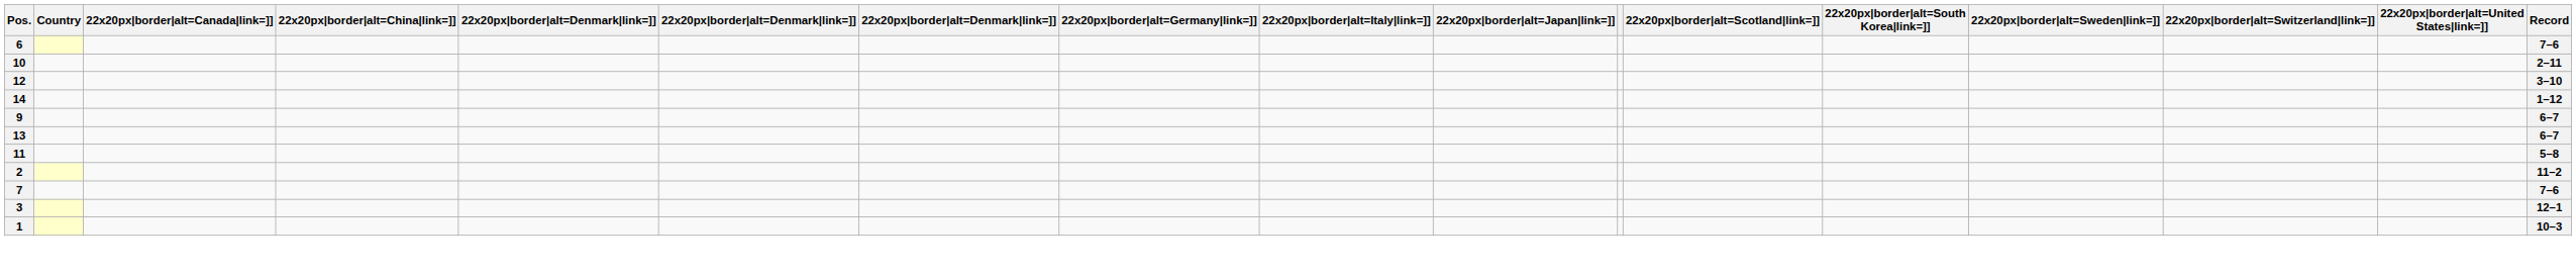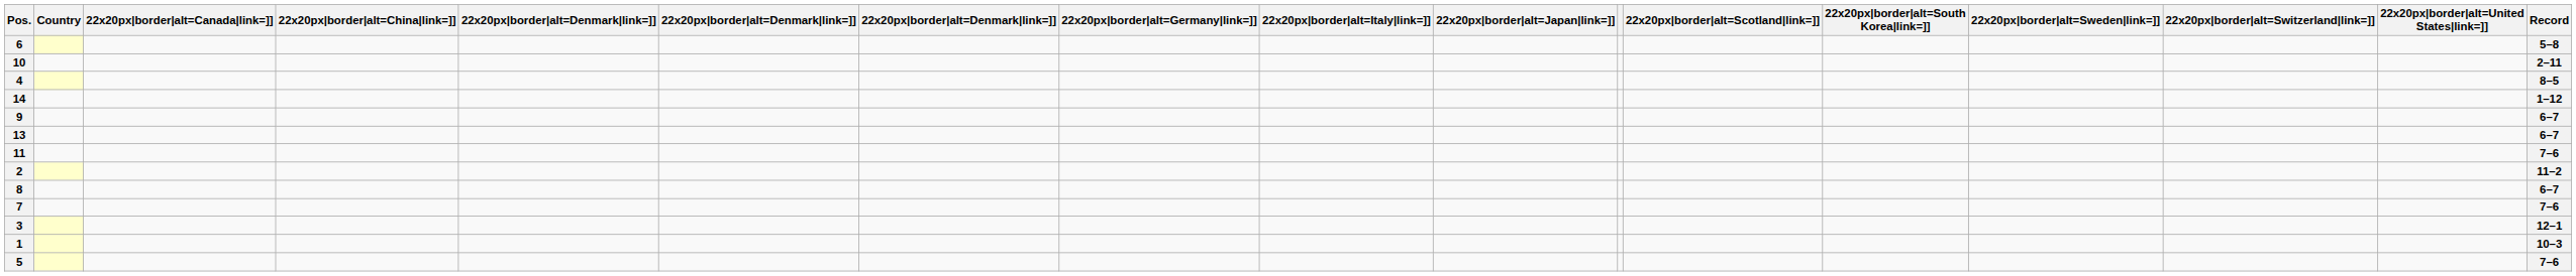 <table class="wikitable sortable nowrap" style="text-align:center; font-size:0.9em;">
 <tr>
 <th>Pos.</th>
 <th>Country</th>
 <th [[Image:>22x20px|border|alt=Canada|link=]]</th>
 <th [[Image:>22x20px|border|alt=China|link=]]</th>
 <th [[Image:>22x20px|border|alt=Denmark|link=]]</th>
 <th [[Image:>22x20px|border|alt=Denmark|link=]]</th>
 <th [[Image:>22x20px|border|alt=Denmark|link=]]</th>
 <th [[Image:>22x20px|border|alt=Germany|link=]]</th>
 <th [[Image:>22x20px|border|alt=Italy|link=]]</th>
 <th [[Image:>22x20px|border|alt=Japan|link=]]</th>
 <th></th>
 <th [[Image:>22x20px|border|alt=Scotland|link=]]</th>
 <th [[Image:>22x20px|border|alt=South Korea|link=]]</th>
 <th [[Image:>22x20px|border|alt=Sweden|link=]]</th>
 <th [[Image:>22x20px|border|alt=Switzerland|link=]]</th>
 <th [[Image:>22x20px|border|alt=United States|link=]]</th>
 <th>Record</th>
 </tr>
 <tr>
 <th>6</th>
 <td style="text-align:left; background:#ffffcc;"></td>
 <td></td>
 <td></td>
 <td></td>
 <td></td>
 <td></td>
 <td></td>
 <td></td>
 <td></td>
 <td></td>
 <td></td>
 <td></td>
 <td></td>
 <td></td>
 <td></td>
-<th>7–6</th>
+<th>5–8</th>
 </tr>
 <tr>
 <th>10</th>
 <td style="text-align:left;"></td>
 <td></td>
 <td></td>
 <td></td>
 <td></td>
 <td></td>
 <td></td>
 <td></td>
 <td></td>
 <td></td>
 <td></td>
 <td></td>
 <td></td>
 <td></td>
 <td></td>
 <th>2–11</th>
 </tr>
 <tr>
-<th>12</th>
-<td style="text-align:left;"></td>
+<th>4</th>
+<td style="text-align:left; background:#ffffcc;"></td>
 <td></td>
 <td></td>
 <td></td>
 <td></td>
 <td></td>
 <td></td>
 <td></td>
 <td></td>
 <td></td>
 <td></td>
 <td></td>
 <td></td>
 <td></td>
 <td></td>
-<th>3–10</th>
+<th>8–5</th>
 </tr>
 <tr>
 <th>14</th>
 <td style="text-align:left;"></td>
 <td></td>
 <td></td>
 <td></td>
 <td></td>
 <td></td>
 <td></td>
 <td></td>
 <td></td>
 <td></td>
 <td></td>
 <td></td>
 <td></td>
 <td></td>
 <td></td>
 <th>1–12</th>
 </tr>
 <tr>
 <th>9</th>
 <td style="text-align:left;"></td>
 <td></td>
 <td></td>
 <td></td>
 <td></td>
 <td></td>
 <td></td>
 <td></td>
 <td></td>
 <td></td>
 <td></td>
 <td></td>
 <td></td>
 <td></td>
 <td></td>
 <th>6–7</th>
 </tr>
 <tr>
 <th>13</th>
 <td style="text-align:left;"></td>
 <td></td>
 <td></td>
 <td></td>
 <td></td>
 <td></td>
 <td></td>
 <td></td>
 <td></td>
 <td></td>
 <td></td>
 <td></td>
 <td></td>
 <td></td>
 <td></td>
 <th>6–7</th>
 </tr>
 <tr>
 <th>11</th>
 <td style="text-align:left;"></td>
 <td></td>
 <td></td>
 <td></td>
 <td></td>
 <td></td>
 <td></td>
 <td></td>
 <td></td>
 <td></td>
 <td></td>
 <td></td>
 <td></td>
 <td></td>
 <td></td>
-<th>5–8</th>
+<th>7–6</th>
 </tr>
 <tr>
 <th>2</th>
 <td style="text-align:left; background:#ffffcc;"> </td>
 <td></td>
 <td></td>
 <td></td>
 <td></td>
 <td></td>
 <td></td>
 <td></td>
 <td></td>
 <td></td>
 <td></td>
 <td></td>
 <td></td>
 <td></td>
 <td></td>
 <th>11–2</th>
+</tr>
+<tr>
+<th>8</th>
+<td style="text-align:left;"></td>
+<td></td>
+<td></td>
+<td></td>
+<td></td>
+<td></td>
+<td></td>
+<td></td>
+<td></td>
+<td></td>
+<td></td>
+<td></td>
+<td></td>
+<td></td>
+<td></td>
+<th>6–7</th>
 </tr>
 <tr>
 <th>7</th>
 <td style="text-align:left;"></td>
 <td></td>
 <td></td>
 <td></td>
 <td></td>
 <td></td>
 <td></td>
 <td></td>
 <td></td>
 <td></td>
 <td></td>
 <td></td>
 <td></td>
 <td></td>
 <td></td>
 <th>7–6</th>
 </tr>
 <tr>
 <th>3</th>
 <td style="text-align:left; background:#ffffcc;"></td>
 <td></td>
 <td></td>
 <td></td>
 <td></td>
 <td></td>
 <td></td>
 <td></td>
 <td></td>
 <td></td>
 <td></td>
 <td></td>
 <td></td>
 <td></td>
 <td></td>
 <th>12–1</th>
 </tr>
 <tr>
 <th>1</th>
 <td style="text-align:left; background:#ffffcc;"></td>
 <td></td>
 <td></td>
 <td></td>
 <td></td>
 <td></td>
 <td></td>
 <td></td>
 <td></td>
 <td></td>
 <td></td>
 <td></td>
 <td></td>
 <td></td>
 <td></td>
 <th>10–3</th>
 </tr>
+<tr>
+<th>5</th>
+<td style="text-align:left; background:#ffffcc;"></td>
+<td></td>
+<td></td>
+<td></td>
+<td></td>
+<td></td>
+<td></td>
+<td></td>
+<td></td>
+<td></td>
+<td></td>
+<td></td>
+<td></td>
+<td></td>
+<td></td>
+<th>7–6</th>
+</tr>
 </table>
